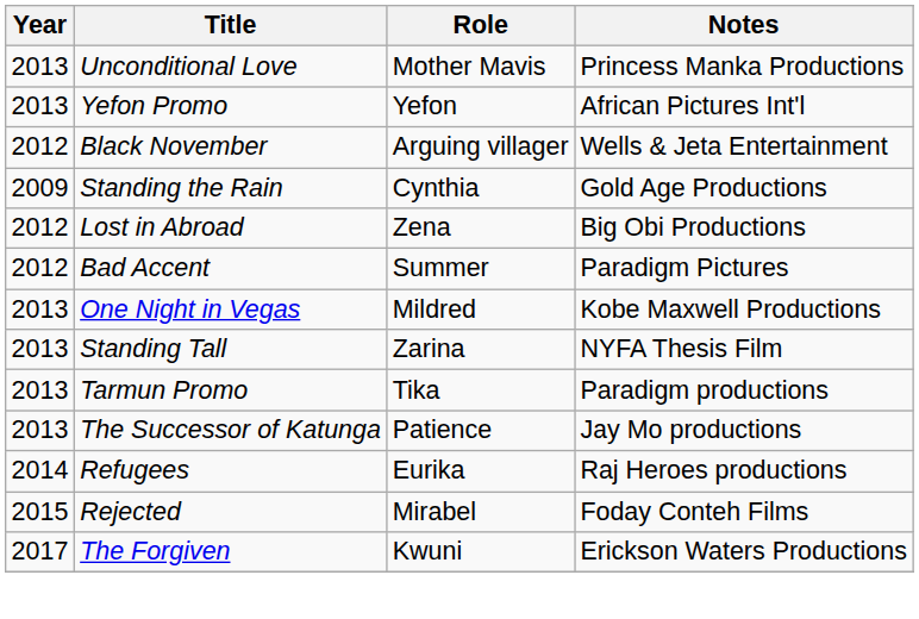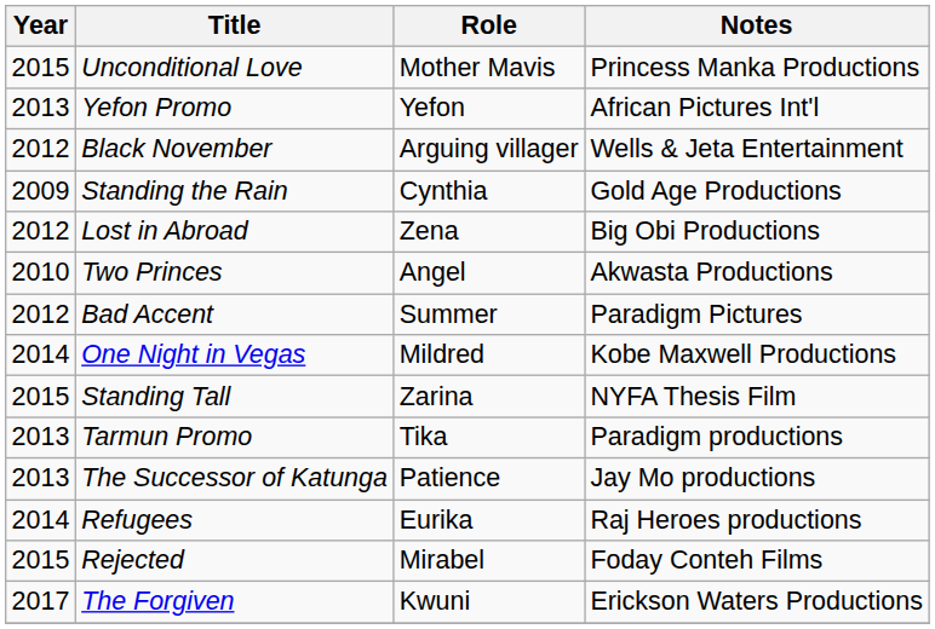 <table class="wikitable sortable">
 <tr>
 <th>Year</th>
 <th>Title</th>
 <th>Role</th>
 <th class="unsortable">Notes</th>
 </tr>
 <tr>
-<td>2013</td>
+<td>2015</td>
 <td><em>Unconditional Love</em></td>
 <td>Mother Mavis</td>
 <td>Princess Manka Productions</td>
 </tr>
 <tr>
 <td>2013</td>
 <td><em>Yefon Promo</em></td>
 <td>Yefon</td>
 <td>African Pictures Int'l</td>
 </tr>
 <tr>
 <td>2012</td>
 <td><em>Black November</em></td>
 <td>Arguing villager</td>
 <td>Wells & Jeta Entertainment</td>
 </tr>
 <tr>
 <td>2009</td>
 <td><em>Standing the Rain</em></td>
 <td>Cynthia</td>
 <td>Gold Age Productions</td>
 </tr>
 <tr>
 <td>2012</td>
 <td><em>Lost in Abroad</em></td>
 <td>Zena</td>
 <td>Big Obi Productions</td>
 </tr>
 <tr>
+<td>2010</td>
+<td><em>Two Princes</em></td>
+<td>Angel</td>
+<td>Akwasta Productions</td>
+</tr>
+<tr>
 <td>2012</td>
 <td><em>Bad Accent</em></td>
 <td>Summer</td>
 <td>Paradigm Pictures</td>
 </tr>
 <tr>
-<td>2013</td>
+<td>2014</td>
 <td><em><a href='#'>One Night in Vegas</a></em></td>
 <td>Mildred</td>
 <td>Kobe Maxwell Productions</td>
 </tr>
 <tr>
-<td>2013</td>
+<td>2015</td>
 <td><em>Standing Tall</em></td>
 <td>Zarina</td>
 <td>NYFA Thesis Film</td>
 </tr>
 <tr>
 <td>2013</td>
 <td><em>Tarmun Promo</em></td>
 <td>Tika</td>
 <td>Paradigm productions</td>
 </tr>
 <tr>
 <td>2013</td>
 <td><em>The Successor of Katunga</em></td>
 <td>Patience</td>
 <td>Jay Mo productions</td>
 </tr>
 <tr>
 <td>2014</td>
 <td><em>Refugees</em></td>
 <td>Eurika</td>
 <td>Raj Heroes productions</td>
 </tr>
 <tr>
 <td>2015</td>
 <td><em>Rejected</em></td>
 <td>Mirabel</td>
 <td>Foday Conteh Films</td>
 </tr>
 <tr>
 <td>2017</td>
 <td><em><a href='#'>The Forgiven</a></em></td>
 <td>Kwuni</td>
 <td>Erickson Waters Productions</td>
 </tr>
 <tr>
 </tr>
 </table>
